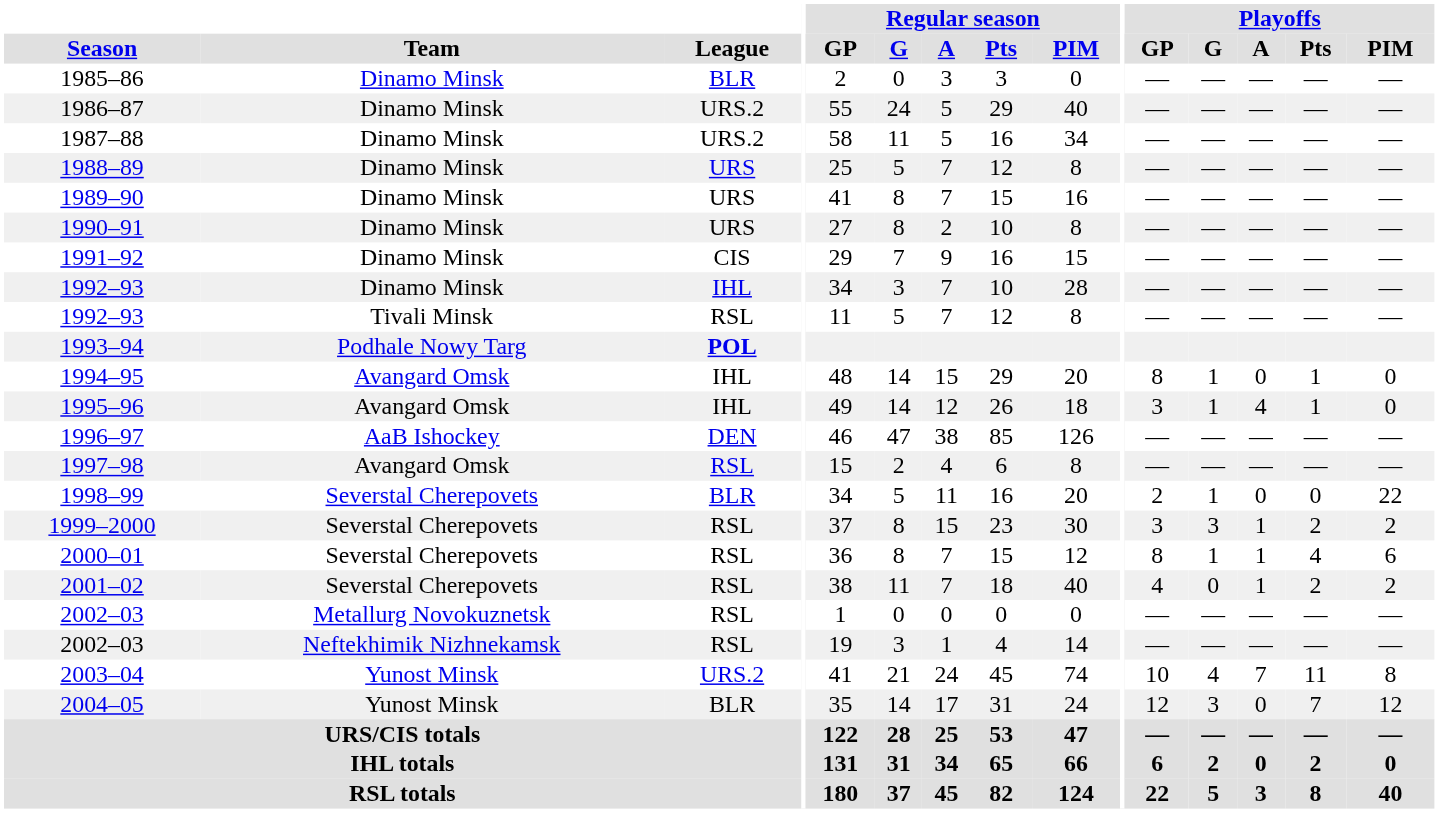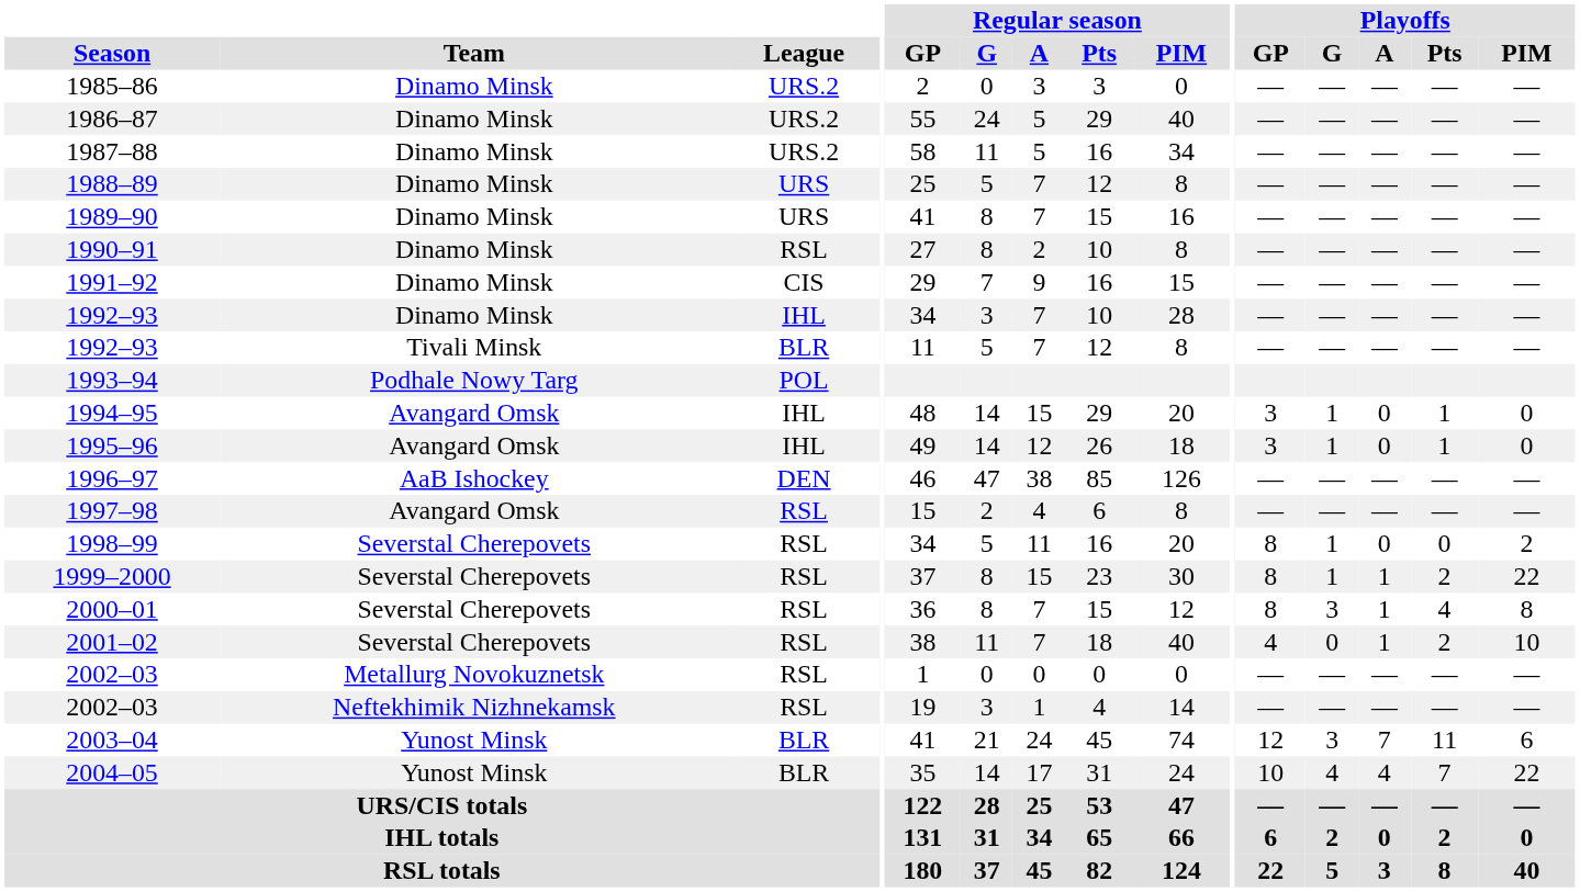 <table border="0" cellpadding="1" cellspacing="0" style="text-align:center; width:60em">
 <tr bgcolor="#e0e0e0">
 <th colspan="3" bgcolor="#ffffff"></th>
 <th rowspan="99" bgcolor="#ffffff"></th>
 <th colspan="5"><a href='#'>Regular season</a></th>
 <th rowspan="99" bgcolor="#ffffff"></th>
 <th colspan="5"><a href='#'>Playoffs</a></th>
 </tr>
 <tr bgcolor="#e0e0e0">
 <th><a href='#'>Season</a></th>
 <th>Team</th>
 <th>League</th>
 <th>GP</th>
 <th><a href='#'>G</a></th>
 <th><a href='#'>A</a></th>
 <th><a href='#'>Pts</a></th>
 <th><a href='#'>PIM</a></th>
 <th>GP</th>
 <th>G</th>
 <th>A</th>
 <th>Pts</th>
 <th>PIM</th>
 </tr>
 <tr>
 <td>1985–86</td>
 <td><a href='#'>Dinamo Minsk</a></td>
-<td><a href='#'>BLR</a></td>
+<td><a href='#'>URS.2</a></td>
 <td>2</td>
 <td>0</td>
 <td>3</td>
 <td>3</td>
 <td>0</td>
 <td>—</td>
 <td>—</td>
 <td>—</td>
 <td>—</td>
 <td>—</td>
 </tr>
 <tr bgcolor="#f0f0f0">
 <td>1986–87</td>
 <td>Dinamo Minsk</td>
 <td>URS.2</td>
 <td>55</td>
 <td>24</td>
 <td>5</td>
 <td>29</td>
 <td>40</td>
 <td>—</td>
 <td>—</td>
 <td>—</td>
 <td>—</td>
 <td>—</td>
 </tr>
 <tr>
 <td>1987–88</td>
 <td>Dinamo Minsk</td>
 <td>URS.2</td>
 <td>58</td>
 <td>11</td>
 <td>5</td>
 <td>16</td>
 <td>34</td>
 <td>—</td>
 <td>—</td>
 <td>—</td>
 <td>—</td>
 <td>—</td>
 </tr>
 <tr bgcolor="#f0f0f0">
 <td><a href='#'>1988–89</a></td>
 <td>Dinamo Minsk</td>
 <td><a href='#'>URS</a></td>
 <td>25</td>
 <td>5</td>
 <td>7</td>
 <td>12</td>
 <td>8</td>
 <td>—</td>
 <td>—</td>
 <td>—</td>
 <td>—</td>
 <td>—</td>
 </tr>
 <tr>
 <td><a href='#'>1989–90</a></td>
 <td>Dinamo Minsk</td>
 <td>URS</td>
 <td>41</td>
 <td>8</td>
 <td>7</td>
 <td>15</td>
 <td>16</td>
 <td>—</td>
 <td>—</td>
 <td>—</td>
 <td>—</td>
 <td>—</td>
 </tr>
 <tr bgcolor="#f0f0f0">
 <td><a href='#'>1990–91</a></td>
 <td>Dinamo Minsk</td>
-<td>URS</td>
+<td>RSL</td>
 <td>27</td>
 <td>8</td>
 <td>2</td>
 <td>10</td>
 <td>8</td>
 <td>—</td>
 <td>—</td>
 <td>—</td>
 <td>—</td>
 <td>—</td>
 </tr>
 <tr>
 <td><a href='#'>1991–92</a></td>
 <td>Dinamo Minsk</td>
 <td>CIS</td>
 <td>29</td>
 <td>7</td>
 <td>9</td>
 <td>16</td>
 <td>15</td>
 <td>—</td>
 <td>—</td>
 <td>—</td>
 <td>—</td>
 <td>—</td>
 </tr>
 <tr bgcolor="#f0f0f0">
 <td><a href='#'>1992–93</a></td>
 <td>Dinamo Minsk</td>
 <td><a href='#'>IHL</a></td>
 <td>34</td>
 <td>3</td>
 <td>7</td>
 <td>10</td>
 <td>28</td>
 <td>—</td>
 <td>—</td>
 <td>—</td>
 <td>—</td>
 <td>—</td>
 </tr>
 <tr>
 <td><a href='#'>1992–93</a></td>
 <td>Tivali Minsk</td>
-<td>RSL</td>
+<td><a href='#'>BLR</a></td>
 <td>11</td>
 <td>5</td>
 <td>7</td>
 <td>12</td>
 <td>8</td>
 <td>—</td>
 <td>—</td>
 <td>—</td>
 <td>—</td>
 <td>—</td>
 </tr>
 <tr bgcolor="#f0f0f0">
 <td><a href='#'>1993–94</a></td>
 <td><a href='#'>Podhale Nowy Targ</a></td>
-<td><strong><a href='#'>POL</a></strong></td>
+<td><a href='#'>POL</a></td>
 <td></td>
 <td></td>
 <td></td>
 <td></td>
 <td></td>
 <td></td>
 <td></td>
 <td></td>
 <td></td>
 <td></td>
 </tr>
 <tr>
 <td><a href='#'>1994–95</a></td>
 <td><a href='#'>Avangard Omsk</a></td>
 <td>IHL</td>
 <td>48</td>
 <td>14</td>
 <td>15</td>
 <td>29</td>
 <td>20</td>
-<td>8</td>
+<td>3</td>
 <td>1</td>
 <td>0</td>
 <td>1</td>
 <td>0</td>
 </tr>
 <tr bgcolor="#f0f0f0">
 <td><a href='#'>1995–96</a></td>
 <td>Avangard Omsk</td>
 <td>IHL</td>
 <td>49</td>
 <td>14</td>
 <td>12</td>
 <td>26</td>
 <td>18</td>
 <td>3</td>
 <td>1</td>
-<td>4</td>
+<td>0</td>
 <td>1</td>
 <td>0</td>
 </tr>
 <tr>
 <td><a href='#'>1996–97</a></td>
 <td><a href='#'>AaB Ishockey</a></td>
 <td><a href='#'>DEN</a></td>
 <td>46</td>
 <td>47</td>
 <td>38</td>
 <td>85</td>
 <td>126</td>
 <td>—</td>
 <td>—</td>
 <td>—</td>
 <td>—</td>
 <td>—</td>
 </tr>
 <tr bgcolor="#f0f0f0">
 <td><a href='#'>1997–98</a></td>
 <td>Avangard Omsk</td>
 <td><a href='#'>RSL</a></td>
 <td>15</td>
 <td>2</td>
 <td>4</td>
 <td>6</td>
 <td>8</td>
 <td>—</td>
 <td>—</td>
 <td>—</td>
 <td>—</td>
 <td>—</td>
 </tr>
 <tr>
 <td><a href='#'>1998–99</a></td>
 <td><a href='#'>Severstal Cherepovets</a></td>
-<td><a href='#'>BLR</a></td>
+<td>RSL</td>
 <td>34</td>
 <td>5</td>
 <td>11</td>
 <td>16</td>
 <td>20</td>
-<td>2</td>
+<td>8</td>
 <td>1</td>
 <td>0</td>
 <td>0</td>
-<td>22</td>
+<td>2</td>
 </tr>
 <tr bgcolor="#f0f0f0">
 <td><a href='#'>1999–2000</a></td>
 <td>Severstal Cherepovets</td>
 <td>RSL</td>
 <td>37</td>
 <td>8</td>
 <td>15</td>
 <td>23</td>
 <td>30</td>
-<td>3</td>
-<td>3</td>
+<td>8</td>
+<td>1</td>
 <td>1</td>
 <td>2</td>
-<td>2</td>
+<td>22</td>
 </tr>
 <tr>
 <td><a href='#'>2000–01</a></td>
 <td>Severstal Cherepovets</td>
 <td>RSL</td>
 <td>36</td>
 <td>8</td>
 <td>7</td>
 <td>15</td>
 <td>12</td>
 <td>8</td>
-<td>1</td>
+<td>3</td>
 <td>1</td>
 <td>4</td>
-<td>6</td>
+<td>8</td>
 </tr>
 <tr bgcolor="#f0f0f0">
 <td><a href='#'>2001–02</a></td>
 <td>Severstal Cherepovets</td>
 <td>RSL</td>
 <td>38</td>
 <td>11</td>
 <td>7</td>
 <td>18</td>
 <td>40</td>
 <td>4</td>
 <td>0</td>
 <td>1</td>
 <td>2</td>
-<td>2</td>
+<td>10</td>
 </tr>
 <tr>
 <td><a href='#'>2002–03</a></td>
 <td><a href='#'>Metallurg Novokuznetsk</a></td>
 <td>RSL</td>
 <td>1</td>
 <td>0</td>
 <td>0</td>
 <td>0</td>
 <td>0</td>
 <td>—</td>
 <td>—</td>
 <td>—</td>
 <td>—</td>
 <td>—</td>
 </tr>
 <tr bgcolor="#f0f0f0">
 <td>2002–03</td>
 <td><a href='#'>Neftekhimik Nizhnekamsk</a></td>
 <td>RSL</td>
 <td>19</td>
 <td>3</td>
 <td>1</td>
 <td>4</td>
 <td>14</td>
 <td>—</td>
 <td>—</td>
 <td>—</td>
 <td>—</td>
 <td>—</td>
 </tr>
 <tr>
 <td><a href='#'>2003–04</a></td>
 <td><a href='#'>Yunost Minsk</a></td>
-<td><a href='#'>URS.2</a></td>
+<td><a href='#'>BLR</a></td>
 <td>41</td>
 <td>21</td>
 <td>24</td>
 <td>45</td>
 <td>74</td>
-<td>10</td>
-<td>4</td>
+<td>12</td>
+<td>3</td>
 <td>7</td>
 <td>11</td>
-<td>8</td>
+<td>6</td>
 </tr>
 <tr bgcolor="#f0f0f0">
 <td><a href='#'>2004–05</a></td>
 <td>Yunost Minsk</td>
 <td>BLR</td>
 <td>35</td>
 <td>14</td>
 <td>17</td>
 <td>31</td>
 <td>24</td>
-<td>12</td>
-<td>3</td>
-<td>0</td>
+<td>10</td>
+<td>4</td>
+<td>4</td>
 <td>7</td>
-<td>12</td>
+<td>22</td>
 </tr>
 <tr bgcolor="#e0e0e0">
 <th colspan="3">URS/CIS totals</th>
 <th>122</th>
 <th>28</th>
 <th>25</th>
 <th>53</th>
 <th>47</th>
 <th>—</th>
 <th>—</th>
 <th>—</th>
 <th>—</th>
 <th>—</th>
 </tr>
 <tr bgcolor="#e0e0e0">
 <th colspan="3">IHL totals</th>
 <th>131</th>
 <th>31</th>
 <th>34</th>
 <th>65</th>
 <th>66</th>
 <th>6</th>
 <th>2</th>
 <th>0</th>
 <th>2</th>
 <th>0</th>
 </tr>
 <tr bgcolor="#e0e0e0">
 <th colspan="3">RSL totals</th>
 <th>180</th>
 <th>37</th>
 <th>45</th>
 <th>82</th>
 <th>124</th>
 <th>22</th>
 <th>5</th>
 <th>3</th>
 <th>8</th>
 <th>40</th>
 </tr>
 </table>
